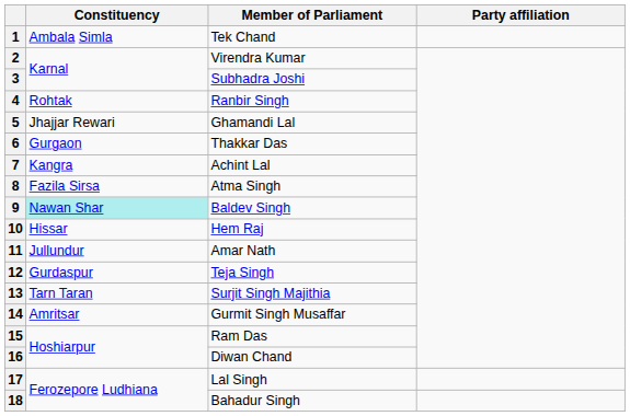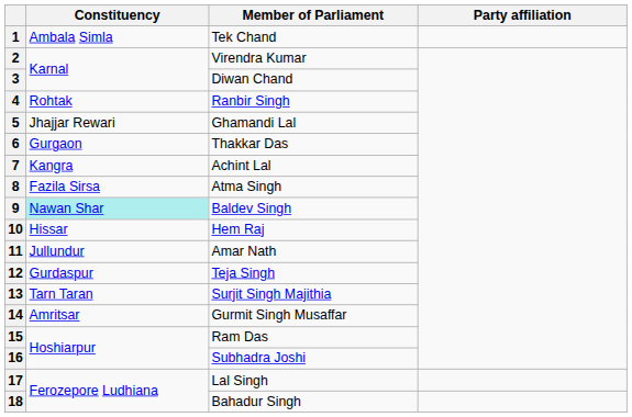 <table class="wikitable sortable">
 <tr style="text-align:center;">
 <th></th>
 <th style="width:13em">Constituency</th>
 <th style="width:15em">Member of Parliament</th>
 <th colspan="2" style="width:15em">Party affiliation</th>
 </tr>
 <tr>
 <th>1</th>
 <td><a href='#'>Ambala</a> <a href='#'>Simla</a></td>
 <td>Tek Chand</td>
 <td></td>
 </tr>
 <tr>
 <th>2</th>
 <td rowspan=2><a href='#'>Karnal</a></td>
 <td>Virendra Kumar</td>
 </tr>
 <tr>
 <th>3</th>
-<td><a href='#'>Subhadra Joshi</a></td>
+<td>Diwan Chand</td>
 </tr>
 <tr>
 <th>4</th>
 <td><a href='#'>Rohtak</a></td>
 <td><a href='#'>Ranbir Singh</a></td>
 </tr>
 <tr>
 <th>5</th>
 <td>Jhajjar Rewari</td>
 <td>Ghamandi Lal</td>
 </tr>
 <tr>
 <th>6</th>
 <td><a href='#'>Gurgaon</a></td>
 <td>Thakkar Das</td>
 </tr>
 <tr>
 <th>7</th>
 <td><a href='#'>Kangra</a></td>
 <td>Achint Lal</td>
 </tr>
 <tr>
 <th>8</th>
 <td><a href='#'>Fazila Sirsa</a></td>
 <td>Atma Singh</td>
 </tr>
 <tr>
 <th>9</th>
 <td style="background: paleturquoise;"><a href='#'>Nawan Shar</a></td>
 <td><a href='#'>Baldev Singh</a></td>
 </tr>
 <tr>
 <th>10</th>
 <td><a href='#'>Hissar</a></td>
 <td><a href='#'>Hem Raj</a></td>
 </tr>
 <tr>
 <th>11</th>
 <td><a href='#'>Jullundur</a></td>
 <td>Amar Nath</td>
 </tr>
 <tr>
 <th>12</th>
 <td><a href='#'>Gurdaspur</a></td>
 <td><a href='#'>Teja Singh</a></td>
 </tr>
 <tr>
 <th>13</th>
 <td><a href='#'>Tarn Taran</a></td>
 <td><a href='#'>Surjit Singh Majithia</a></td>
 </tr>
 <tr>
 <th>14</th>
 <td><a href='#'>Amritsar</a></td>
 <td>Gurmit Singh Musaffar</td>
 </tr>
 <tr>
 <th>15</th>
 <td rowspan=2><a href='#'>Hoshiarpur</a></td>
 <td>Ram Das</td>
 </tr>
 <tr>
 <th>16</th>
-<td>Diwan Chand</td>
+<td><a href='#'>Subhadra Joshi</a></td>
 </tr>
 <tr>
 <th>17</th>
 <td rowspan=2><a href='#'>Ferozepore</a> <a href='#'>Ludhiana</a></td>
 <td>Lal Singh</td>
 <td></td>
 </tr>
 <tr>
 <th>18</th>
 <td>Bahadur Singh</td>
 </tr>
 </table>
